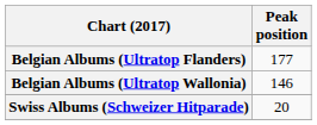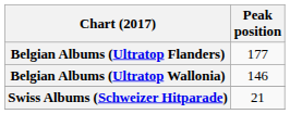 <table class="wikitable sortable plainrowheaders" style="text-align:center">
 <tr>
 <th scope="col">Chart (2017)</th>
 <th scope="col">Peak<br>position</th>
 </tr>
 <tr>
 <th scope="row">Belgian Albums (<a href='#'>Ultratop</a> Flanders)</th>
 <td align="center">177</td>
 </tr>
 <tr>
 <th scope="row">Belgian Albums (<a href='#'>Ultratop</a> Wallonia)</th>
 <td align="center">146</td>
 </tr>
 <tr>
 </tr>
 <tr>
 </tr>
 <tr>
 <th scope="row">Swiss Albums (<a href='#'>Schweizer Hitparade</a>)</th>
-<td align="center">20</td>
+<td align="center">21</td>
 </tr>
 <tr>
 </tr>
 <tr>
 </tr>
 </table>
